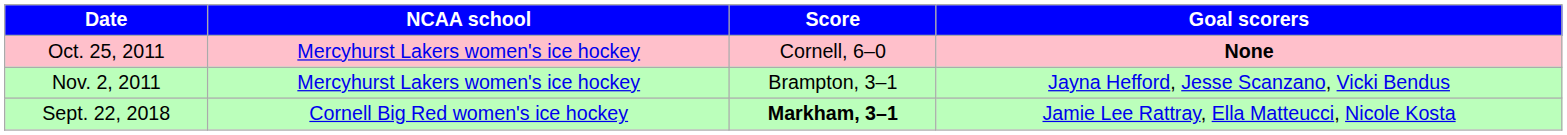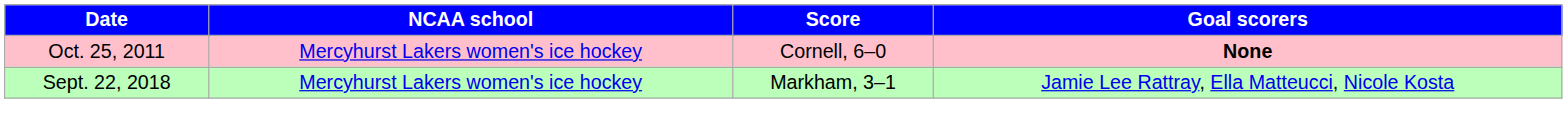 <table class="wikitable" width="80%">
 <tr style="text-align:center; background:blue; color:#fff;">
 <td><strong>Date</strong></td>
 <td><strong>NCAA school</strong></td>
 <td><strong>Score</strong></td>
 <td><strong>Goal scorers</strong></td>
 </tr>
 <tr style="text-align:center;" bgcolor="pink">
 <td>Oct. 25, 2011</td>
 <td><a href='#'>Mercyhurst Lakers women's ice hockey</a></td>
 <td>Cornell, 6–0</td>
 <td><strong>None</strong></td>
 </tr>
-<tr align="center" bgcolor="bbffbb">
-<td>Nov. 2, 2011</td>
-<td><a href='#'>Mercyhurst Lakers women's ice hockey</a></td>
-<td>Brampton, 3–1</td>
-<td><a href='#'>Jayna Hefford</a>, <a href='#'>Jesse Scanzano</a>, <a href='#'>Vicki Bendus</a></td>
-</tr>
 <tr style="text-align:center;" bgcolor="Bbffbb">
 <td>Sept. 22, 2018</td>
-<td><a href='#'>Cornell Big Red women's ice hockey</a></td>
-<td><strong>Markham, 3–1</strong></td>
+<td><a href='#'>Mercyhurst Lakers women's ice hockey</a></td>
+<td>Markham, 3–1</td>
 <td><a href='#'>Jamie Lee Rattray</a>, <a href='#'>Ella Matteucci</a>, <a href='#'>Nicole Kosta</a></td>
 </tr>
 </table>
